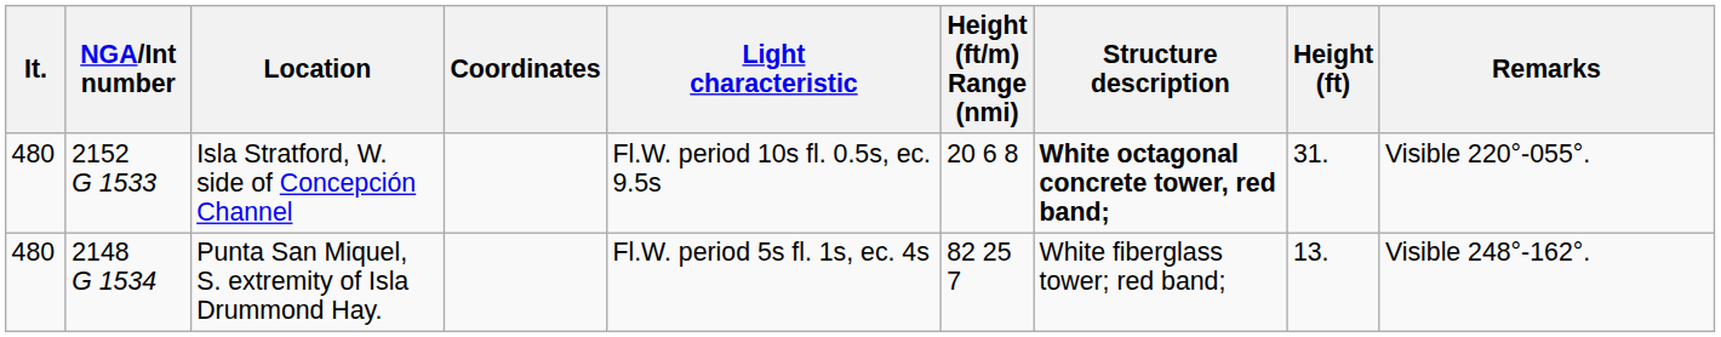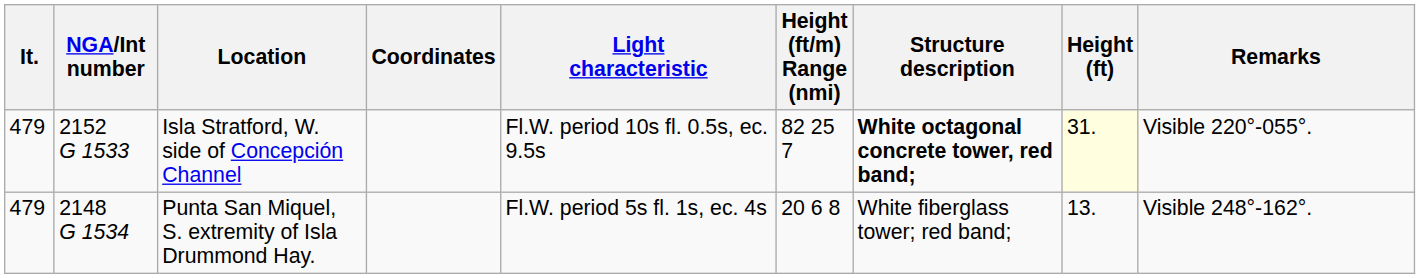 <table class="wikitable">
 <tr>
 <th width="30">It.</th>
 <th width="70"><a href='#'>NGA</a>/Int<br>number</th>
 <th width="150">Location</th>
 <th width="80">Coordinates</th>
 <th width="200"><a href='#'>Light<br>characteristic</a></th>
 <th width="50">Height (ft/m)<br>Range (nmi)</th>
 <th width="150">Structure<br>description</th>
 <th width="30">Height (ft)</th>
 <th width="200">Remarks</th>
 </tr>
 <tr valign="top">
-<td>480</td>
+<td>479</td>
 <td>2152<br><em>G 1533</em></td>
 <td>Isla Stratford, W. side of <a href='#'>Concepción Channel</a></td>
 <td></td>
 <td>Fl.W. period 10s fl. 0.5s, ec. 9.5s</td>
-<td>20 6 8</td>
+<td>82 25 7</td>
 <td><strong>White octagonal concrete tower,  red band;</strong></td>
-<td>31.</td>
+<td style="background: lightyellow;">31.</td>
 <td>Visible 220°-055°.</td>
 </tr>
 <tr valign="top">
-<td>480</td>
+<td>479</td>
 <td>2148<br><em>G 1534</em></td>
 <td>Punta San Miquel, S. extremity of Isla Drummond Hay.</td>
 <td></td>
 <td>Fl.W. period 5s fl. 1s, ec. 4s</td>
-<td>82 25 7</td>
+<td>20 6 8</td>
 <td>White fiberglass tower; red band;</td>
 <td>13.</td>
 <td>Visible 248°-162°.</td>
 </tr>
 </table>
